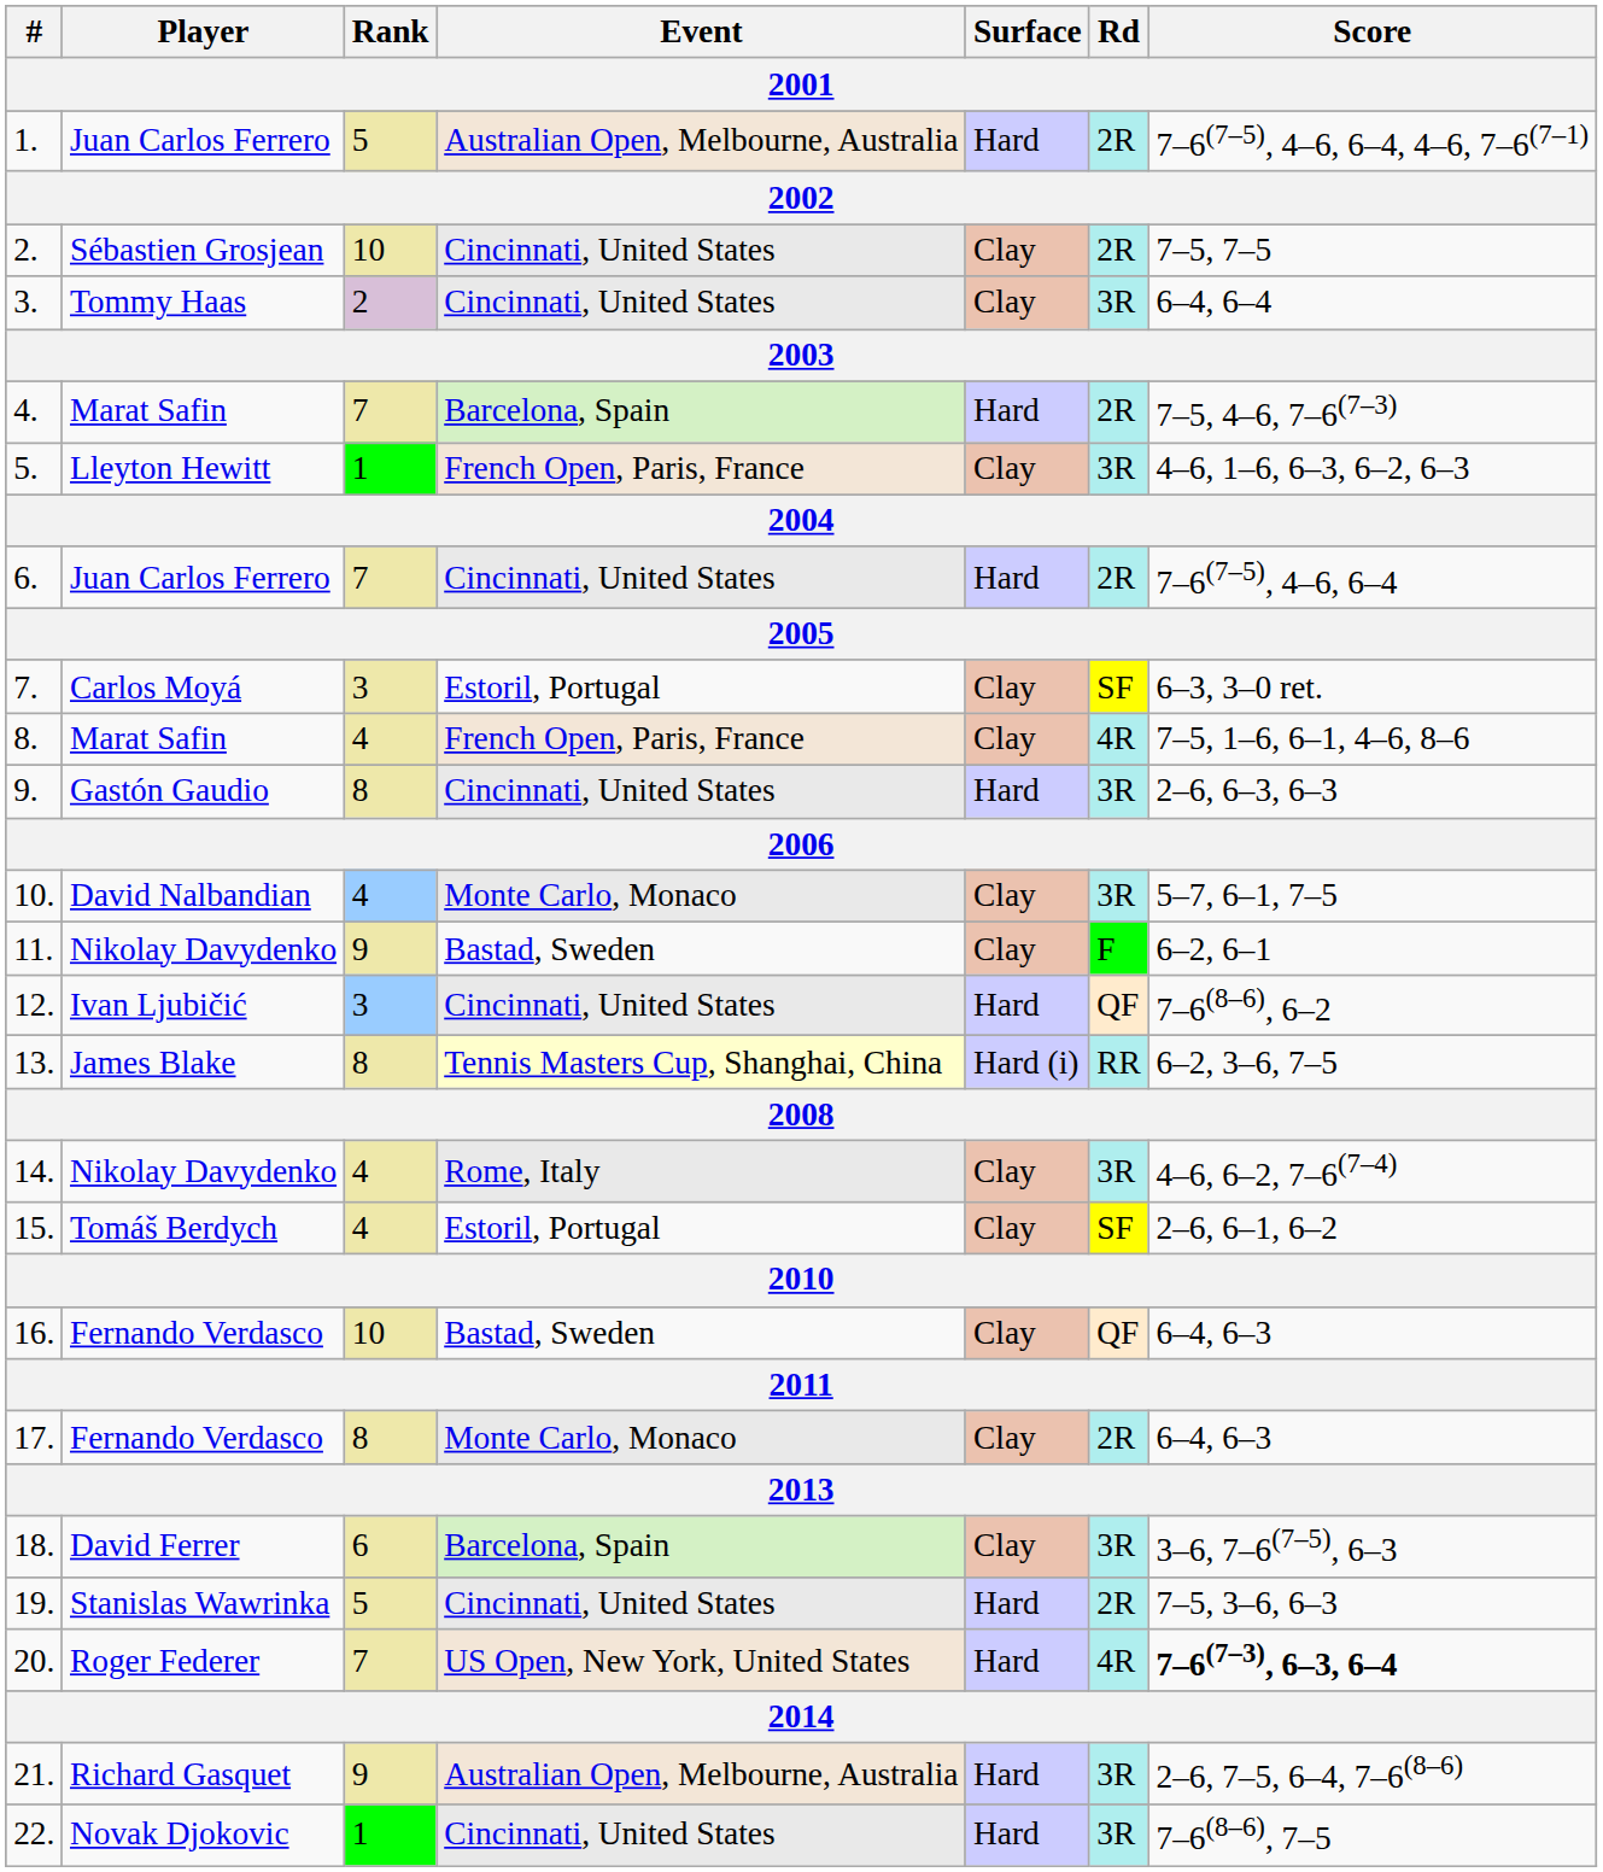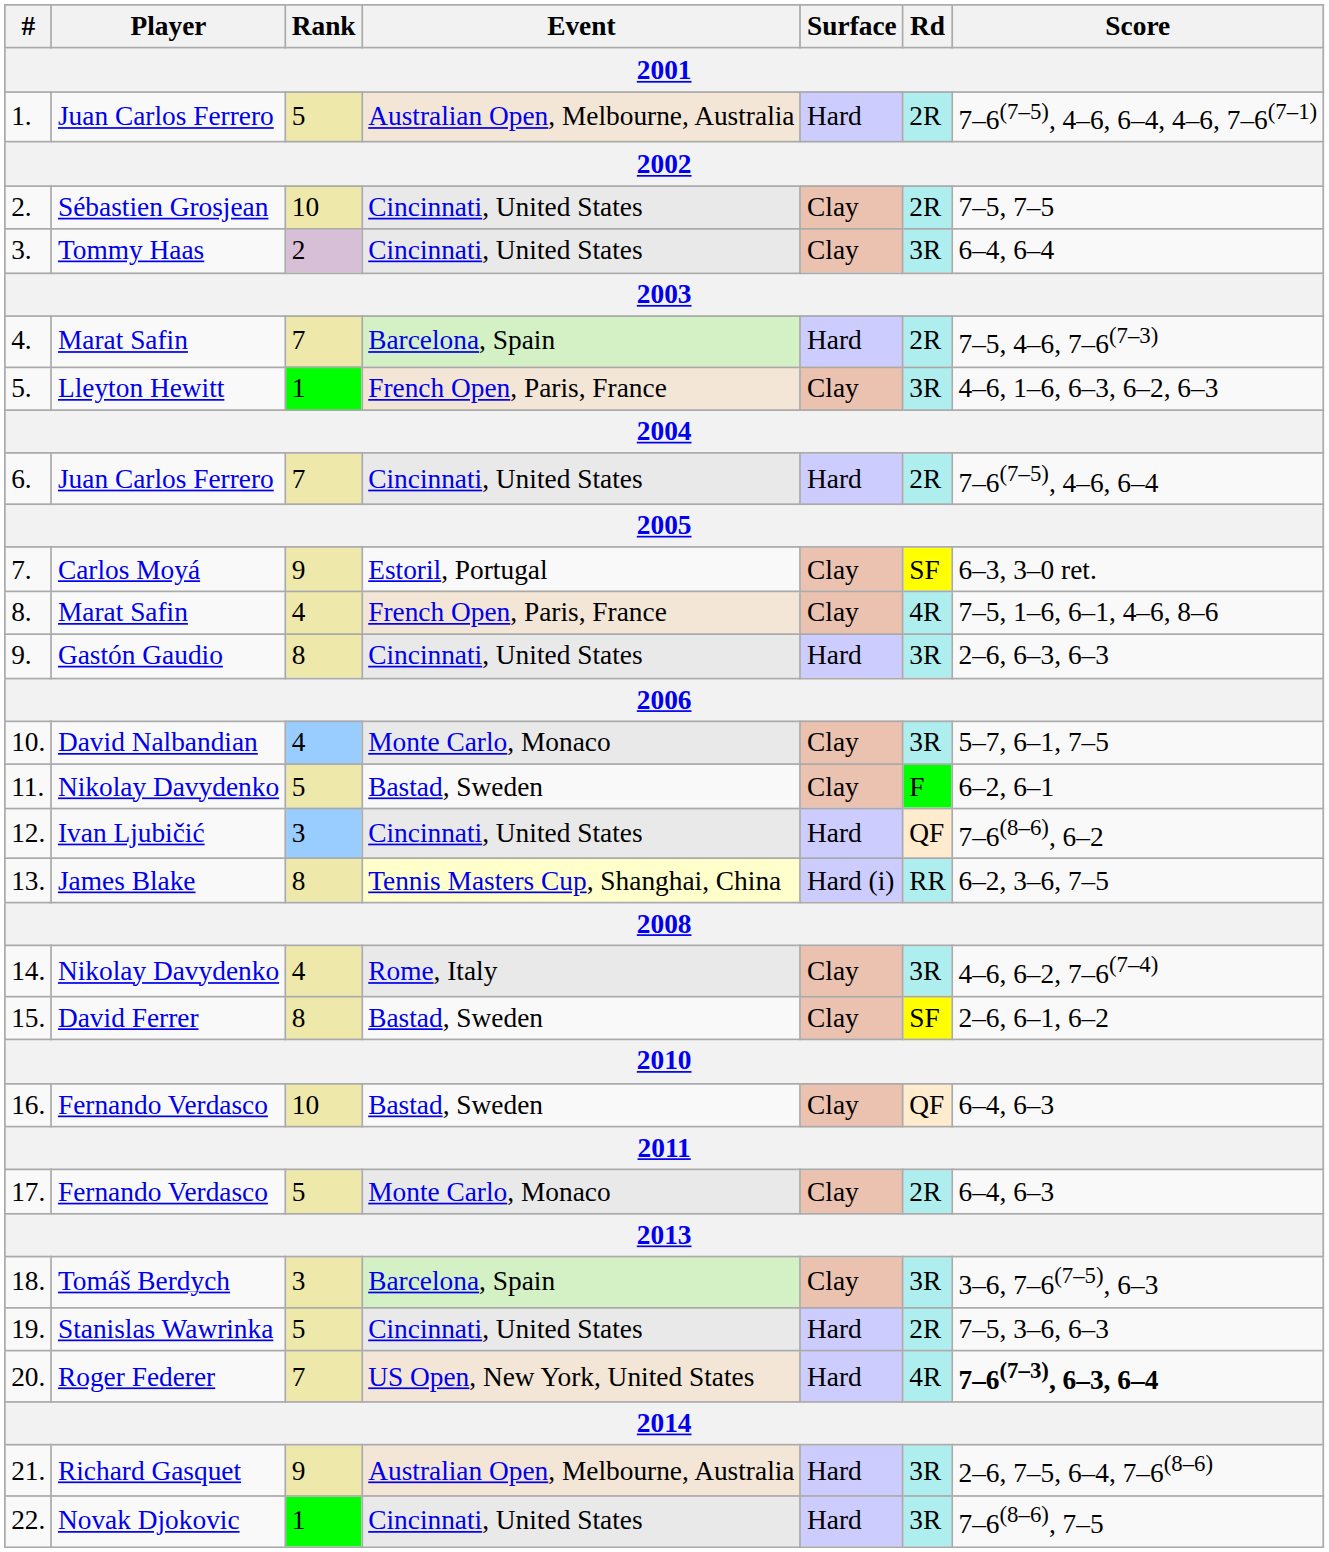 <table class=wikitable sortable>
 <tr>
 <th>#</th>
 <th>Player</th>
 <th>Rank</th>
 <th>Event</th>
 <th>Surface</th>
 <th>Rd</th>
 <th class=unsortable>Score</th>
 </tr>
 <tr>
 <th colspan=7><a href='#'>2001</a></th>
 </tr>
 <tr>
 <td>1.</td>
 <td> <a href='#'>Juan Carlos Ferrero</a></td>
 <td bgcolor=EEE8AA>5</td>
 <td bgcolor=f3e6d7><a href='#'>Australian Open</a>, Melbourne, Australia</td>
 <td style=background:#ccf>Hard</td>
 <td bgcolor=afeeee>2R</td>
 <td>7–6<sup>(7–5)</sup>, 4–6, 6–4, 4–6, 7–6<sup>(7–1)</sup></td>
 </tr>
 <tr>
 <th colspan=7><a href='#'>2002</a></th>
 </tr>
 <tr>
 <td>2.</td>
 <td> <a href='#'>Sébastien Grosjean</a></td>
 <td bgcolor=EEE8AA>10</td>
 <td bgcolor=e9e9e9><a href='#'>Cincinnati</a>, United States</td>
 <td bgcolor=EBC2AF>Clay</td>
 <td bgcolor=afeeee>2R</td>
 <td>7–5, 7–5</td>
 </tr>
 <tr>
 <td>3.</td>
 <td> <a href='#'>Tommy Haas</a></td>
 <td style=background:thistle>2</td>
 <td bgcolor=e9e9e9><a href='#'>Cincinnati</a>, United States</td>
 <td bgcolor=EBC2AF>Clay</td>
 <td bgcolor=afeeee>3R</td>
 <td>6–4, 6–4</td>
 </tr>
 <tr>
 <th colspan=7><a href='#'>2003</a></th>
 </tr>
 <tr>
 <td>4.</td>
 <td> <a href='#'>Marat Safin</a></td>
 <td bgcolor=EEE8AA>7</td>
 <td bgcolor=d4f1c5><a href='#'>Barcelona</a>, Spain</td>
 <td style=background:#ccf>Hard</td>
 <td bgcolor=afeeee>2R</td>
 <td>7–5, 4–6, 7–6<sup>(7–3)</sup></td>
 </tr>
 <tr>
 <td>5.</td>
 <td> <a href='#'>Lleyton Hewitt</a></td>
 <td bgcolor=lime>1</td>
 <td bgcolor=f3e6d7><a href='#'>French Open</a>, Paris, France</td>
 <td bgcolor=EBC2AF>Clay</td>
 <td bgcolor=afeeee>3R</td>
 <td>4–6, 1–6, 6–3, 6–2, 6–3</td>
 </tr>
 <tr>
 <th colspan=7><a href='#'>2004</a></th>
 </tr>
 <tr>
 <td>6.</td>
 <td> <a href='#'>Juan Carlos Ferrero</a></td>
 <td bgcolor=EEE8AA>7</td>
 <td bgcolor=e9e9e9><a href='#'>Cincinnati</a>, United States</td>
 <td style=background:#ccf>Hard</td>
 <td bgcolor=afeeee>2R</td>
 <td>7–6<sup>(7–5)</sup>, 4–6, 6–4</td>
 </tr>
 <tr>
 <th colspan=7><a href='#'>2005</a></th>
 </tr>
 <tr>
 <td>7.</td>
 <td> <a href='#'>Carlos Moyá</a></td>
-<td bgcolor=EEE8AA>3</td>
+<td bgcolor=EEE8AA>9</td>
 <td><a href='#'>Estoril</a>, Portugal</td>
 <td bgcolor=EBC2AF>Clay</td>
 <td style=background:yellow>SF</td>
 <td>6–3, 3–0 ret.</td>
 </tr>
 <tr>
 <td>8.</td>
 <td> <a href='#'>Marat Safin</a></td>
 <td bgcolor=EEE8AA>4</td>
 <td bgcolor=f3e6d7><a href='#'>French Open</a>, Paris, France</td>
 <td bgcolor=EBC2AF>Clay</td>
 <td bgcolor=afeeee>4R</td>
 <td>7–5, 1–6, 6–1, 4–6, 8–6</td>
 </tr>
 <tr>
 <td>9.</td>
 <td> <a href='#'>Gastón Gaudio</a></td>
 <td bgcolor=EEE8AA>8</td>
 <td bgcolor=e9e9e9><a href='#'>Cincinnati</a>, United States</td>
 <td style=background:#ccf>Hard</td>
 <td bgcolor=afeeee>3R</td>
 <td>2–6, 6–3, 6–3</td>
 </tr>
 <tr>
 <th colspan=7><a href='#'>2006</a></th>
 </tr>
 <tr>
 <td>10.</td>
 <td> <a href='#'>David Nalbandian</a></td>
 <td style=background:#9cf>4</td>
 <td bgcolor=e9e9e9><a href='#'>Monte Carlo</a>, Monaco</td>
 <td bgcolor=EBC2AF>Clay</td>
 <td bgcolor=afeeee>3R</td>
 <td>5–7, 6–1, 7–5</td>
 </tr>
 <tr>
 <td>11.</td>
 <td> <a href='#'>Nikolay Davydenko</a></td>
-<td bgcolor=EEE8AA>9</td>
+<td bgcolor=EEE8AA>5</td>
 <td><a href='#'>Bastad</a>, Sweden</td>
 <td bgcolor=EBC2AF>Clay</td>
 <td bgcolor=lime>F</td>
 <td>6–2, 6–1</td>
 </tr>
 <tr>
 <td>12.</td>
 <td> <a href='#'>Ivan Ljubičić</a></td>
 <td style=background:#9cf>3</td>
 <td bgcolor=e9e9e9><a href='#'>Cincinnati</a>, United States</td>
 <td style=background:#ccf>Hard</td>
 <td bgcolor=ffebcd>QF</td>
 <td>7–6<sup>(8–6)</sup>, 6–2</td>
 </tr>
 <tr>
 <td>13.</td>
 <td> <a href='#'>James Blake</a></td>
 <td bgcolor=EEE8AA>8</td>
 <td style=background:#ffc><a href='#'>Tennis Masters Cup</a>, Shanghai, China</td>
 <td style=background:#ccf>Hard (i)</td>
 <td bgcolor=afeeee>RR</td>
 <td>6–2, 3–6, 7–5</td>
 </tr>
 <tr>
 <th colspan=7><a href='#'>2008</a></th>
 </tr>
 <tr>
 <td>14.</td>
 <td> <a href='#'>Nikolay Davydenko</a></td>
 <td bgcolor=EEE8AA>4</td>
 <td bgcolor=e9e9e9><a href='#'>Rome</a>, Italy</td>
 <td bgcolor=EBC2AF>Clay</td>
 <td bgcolor=afeeee>3R</td>
 <td>4–6, 6–2, 7–6<sup>(7–4)</sup></td>
 </tr>
 <tr>
 <td>15.</td>
-<td> <a href='#'>Tomáš Berdych</a></td>
-<td bgcolor=EEE8AA>4</td>
-<td><a href='#'>Estoril</a>, Portugal</td>
+<td> <a href='#'>David Ferrer</a></td>
+<td bgcolor=EEE8AA>8</td>
+<td><a href='#'>Bastad</a>, Sweden</td>
 <td bgcolor=EBC2AF>Clay</td>
 <td style=background:yellow>SF</td>
 <td>2–6, 6–1, 6–2</td>
 </tr>
 <tr>
 <th colspan=7><a href='#'>2010</a></th>
 </tr>
 <tr>
 <td>16.</td>
 <td> <a href='#'>Fernando Verdasco</a></td>
 <td bgcolor=EEE8AA>10</td>
 <td><a href='#'>Bastad</a>, Sweden</td>
 <td bgcolor=EBC2AF>Clay</td>
 <td bgcolor=ffebcd>QF</td>
 <td>6–4, 6–3</td>
 </tr>
 <tr>
 <th colspan=7><a href='#'>2011</a></th>
 </tr>
 <tr>
 <td>17.</td>
 <td> <a href='#'>Fernando Verdasco</a></td>
-<td bgcolor=EEE8AA>8</td>
+<td bgcolor=EEE8AA>5</td>
 <td bgcolor=e9e9e9><a href='#'>Monte Carlo</a>, Monaco</td>
 <td bgcolor=EBC2AF>Clay</td>
 <td bgcolor=afeeee>2R</td>
 <td>6–4, 6–3</td>
 </tr>
 <tr>
 <th colspan=7><a href='#'>2013</a></th>
 </tr>
 <tr>
 <td>18.</td>
-<td> <a href='#'>David Ferrer</a></td>
-<td bgcolor=EEE8AA>6</td>
+<td> <a href='#'>Tomáš Berdych</a></td>
+<td bgcolor=EEE8AA>3</td>
 <td bgcolor=d4f1c5><a href='#'>Barcelona</a>, Spain</td>
 <td bgcolor=EBC2AF>Clay</td>
 <td bgcolor=afeeee>3R</td>
 <td>3–6, 7–6<sup>(7–5)</sup>, 6–3</td>
 </tr>
 <tr>
 <td>19.</td>
 <td> <a href='#'>Stanislas Wawrinka</a></td>
 <td bgcolor=EEE8AA>5</td>
 <td bgcolor=e9e9e9><a href='#'>Cincinnati</a>, United States</td>
 <td style=background:#ccf>Hard</td>
 <td bgcolor=afeeee>2R</td>
 <td>7–5, 3–6, 6–3</td>
 </tr>
 <tr>
 <td>20.</td>
 <td> <a href='#'>Roger Federer</a></td>
 <td bgcolor=EEE8AA>7</td>
 <td bgcolor=f3e6d7><a href='#'>US Open</a>, New York, United States</td>
 <td style=background:#ccf>Hard</td>
 <td bgcolor=afeeee>4R</td>
 <td><strong>7–6<sup>(7–3)</sup>, 6–3, 6–4</strong></td>
 </tr>
 <tr>
 <th colspan=7><a href='#'>2014</a></th>
 </tr>
 <tr>
 <td>21.</td>
 <td> <a href='#'>Richard Gasquet</a></td>
 <td bgcolor=EEE8AA>9</td>
 <td bgcolor=f3e6d7><a href='#'>Australian Open</a>, Melbourne, Australia</td>
 <td style=background:#ccf>Hard</td>
 <td bgcolor=afeeee>3R</td>
 <td>2–6, 7–5, 6–4, 7–6<sup>(8–6)</sup></td>
 </tr>
 <tr>
 <td>22.</td>
 <td> <a href='#'>Novak Djokovic</a></td>
 <td bgcolor=lime>1</td>
 <td bgcolor=e9e9e9><a href='#'>Cincinnati</a>, United States</td>
 <td style=background:#ccf>Hard</td>
 <td bgcolor=afeeee>3R</td>
 <td>7–6<sup>(8–6)</sup>, 7–5</td>
 </tr>
 </table>
